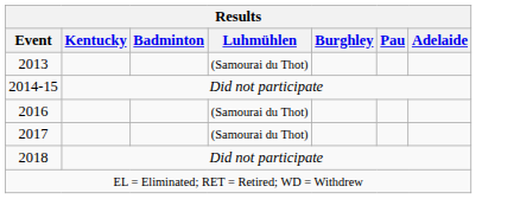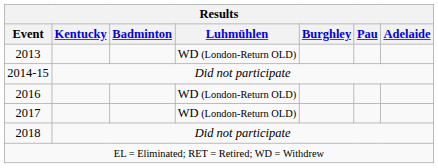 <table class="wikitable" style="text-align:center">
 <tr>
 <th colspan=13 align=center><strong>Results</strong></th>
 </tr>
 <tr>
 <th>Event</th>
 <th><a href='#'>Kentucky</a></th>
 <th><a href='#'>Badminton</a></th>
 <th><a href='#'>Luhmühlen</a></th>
 <th><a href='#'>Burghley</a></th>
 <th><a href='#'>Pau</a></th>
 <th><a href='#'>Adelaide</a></th>
 </tr>
 <tr>
 <td>2013</td>
 <td></td>
 <td></td>
-<td><small> (Samourai du Thot)</small></td>
+<td>WD<small> (London-Return OLD)</small></td>
 <td></td>
 <td></td>
 <td></td>
 </tr>
 <tr>
 <td>2014-15</td>
 <td colspan="6"><em>Did not participate</em></td>
 </tr>
 <tr>
 <td>2016</td>
 <td></td>
 <td></td>
-<td><small> (Samourai du Thot)</small></td>
+<td>WD<small> (London-Return OLD)</small></td>
 <td></td>
 <td></td>
 <td></td>
 </tr>
 <tr>
 <td>2017</td>
 <td></td>
 <td></td>
-<td><small> (Samourai du Thot)</small></td>
+<td>WD<small> (London-Return OLD)</small></td>
 <td></td>
 <td></td>
 <td></td>
 </tr>
 <tr>
 <td>2018</td>
 <td colspan="6"><em>Did not participate</em></td>
 </tr>
 <tr>
 <td colspan=13 align=center><small> EL = Eliminated; RET = Retired; WD = Withdrew </small></td>
 </tr>
 </table>
